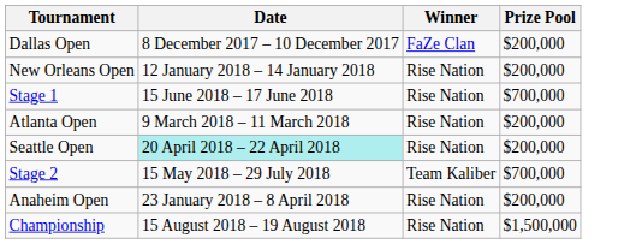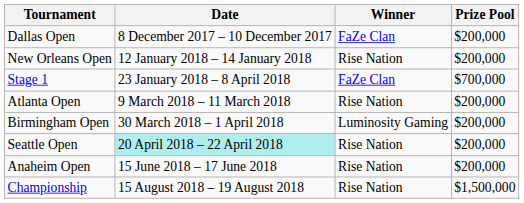 <table class="wikitable">
 <tr>
 <th>Tournament</th>
 <th>Date</th>
 <th>Winner</th>
 <th>Prize Pool</th>
 </tr>
 <tr>
 <td>Dallas Open</td>
 <td>8 December 2017 – 10 December 2017</td>
 <td><a href='#'>FaZe Clan</a></td>
 <td>$200,000</td>
 </tr>
 <tr>
 <td>New Orleans Open</td>
 <td>12 January 2018 – 14 January 2018</td>
 <td>Rise Nation</td>
 <td>$200,000</td>
 </tr>
 <tr>
 <td><a href='#'>Stage 1</a></td>
-<td>15 June 2018 – 17 June 2018</td>
-<td>Rise Nation</td>
+<td>23 January 2018 – 8 April 2018</td>
+<td><a href='#'>FaZe Clan</a></td>
 <td>$700,000</td>
 </tr>
 <tr>
 <td>Atlanta Open</td>
 <td>9 March 2018 – 11 March 2018</td>
 <td>Rise Nation</td>
 <td>$200,000</td>
 </tr>
 <tr>
+<td>Birmingham Open</td>
+<td>30 March 2018 – 1 April 2018</td>
+<td>Luminosity Gaming</td>
+<td>$200,000</td>
+</tr>
+<tr>
 <td>Seattle Open</td>
 <td style="background: paleturquoise;">20 April 2018 – 22 April 2018</td>
 <td>Rise Nation</td>
 <td>$200,000</td>
 </tr>
 <tr>
-<td><a href='#'>Stage 2</a></td>
-<td>15 May 2018 – 29 July 2018</td>
-<td>Team Kaliber</td>
-<td>$700,000</td>
-</tr>
-<tr>
 <td>Anaheim Open</td>
-<td>23 January 2018 – 8 April 2018</td>
+<td>15 June 2018 – 17 June 2018</td>
 <td>Rise Nation</td>
 <td>$200,000</td>
 </tr>
 <tr>
 <td><a href='#'>Championship</a></td>
 <td>15 August 2018 – 19 August 2018</td>
 <td>Rise Nation</td>
 <td>$1,500,000</td>
 </tr>
 </table>
